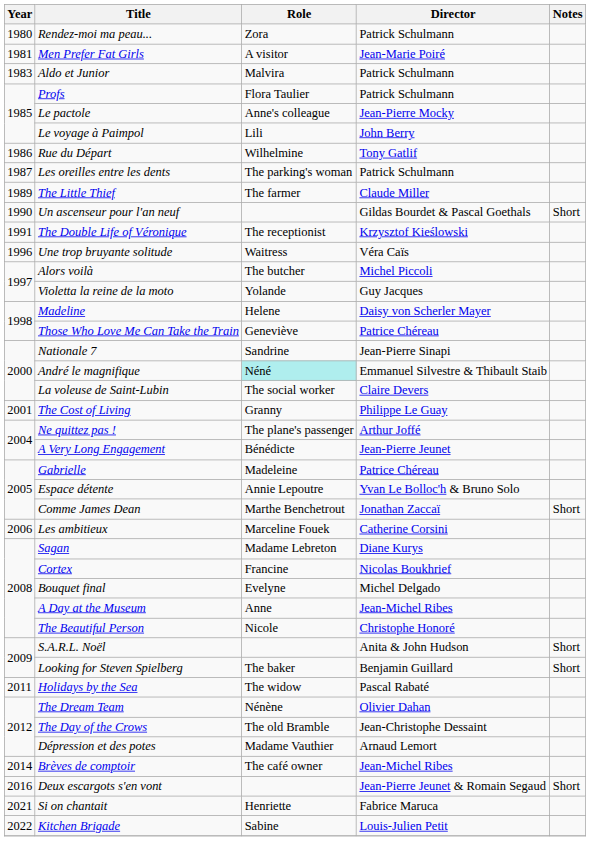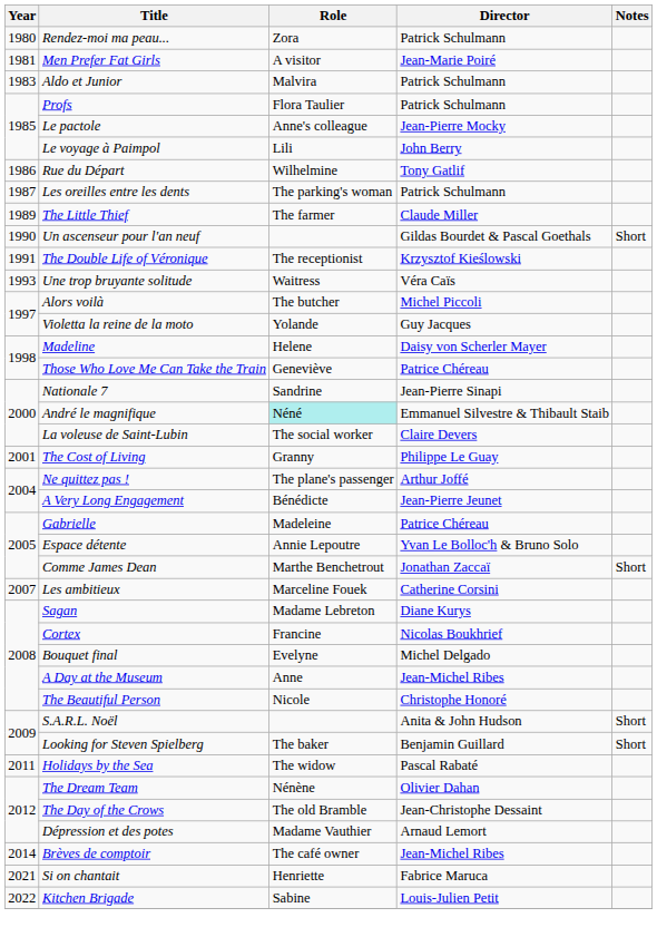 <table class="wikitable">
 <tr>
 <th>Year</th>
 <th>Title</th>
 <th>Role</th>
 <th>Director</th>
 <th>Notes</th>
 </tr>
 <tr>
 <td>1980</td>
 <td><em>Rendez-moi ma peau...</em></td>
 <td>Zora</td>
 <td>Patrick Schulmann</td>
 <td></td>
 </tr>
 <tr>
 <td>1981</td>
 <td><em><a href='#'>Men Prefer Fat Girls</a></em></td>
 <td>A visitor</td>
 <td><a href='#'>Jean-Marie Poiré</a></td>
 <td></td>
 </tr>
 <tr>
 <td>1983</td>
 <td><em>Aldo et Junior</em></td>
 <td>Malvira</td>
 <td>Patrick Schulmann</td>
 <td></td>
 </tr>
 <tr>
 <td rowspan=3>1985</td>
 <td><em><a href='#'>Profs</a></em></td>
 <td>Flora Taulier</td>
 <td>Patrick Schulmann</td>
 <td></td>
 </tr>
 <tr>
 <td><em>Le pactole</em></td>
 <td>Anne's colleague</td>
 <td><a href='#'>Jean-Pierre Mocky</a></td>
 <td></td>
 </tr>
 <tr>
 <td><em>Le voyage à Paimpol</em></td>
 <td>Lili</td>
 <td><a href='#'>John Berry</a></td>
 <td></td>
 </tr>
 <tr>
 <td>1986</td>
 <td><em>Rue du Départ</em></td>
 <td>Wilhelmine</td>
 <td><a href='#'>Tony Gatlif</a></td>
 <td></td>
 </tr>
 <tr>
 <td>1987</td>
 <td><em>Les oreilles entre les dents</em></td>
 <td>The parking's woman</td>
 <td>Patrick Schulmann</td>
 <td></td>
 </tr>
 <tr>
 <td>1989</td>
 <td><em><a href='#'>The Little Thief</a></em></td>
 <td>The farmer</td>
 <td><a href='#'>Claude Miller</a></td>
 <td></td>
 </tr>
 <tr>
 <td>1990</td>
 <td><em>Un ascenseur pour l'an neuf</em></td>
 <td></td>
 <td>Gildas Bourdet & Pascal Goethals</td>
 <td>Short</td>
 </tr>
 <tr>
 <td>1991</td>
 <td><em><a href='#'>The Double Life of Véronique</a></em></td>
 <td>The receptionist</td>
 <td><a href='#'>Krzysztof Kieślowski</a></td>
 <td></td>
 </tr>
 <tr>
-<td>1996</td>
+<td>1993</td>
 <td><em>Une trop bruyante solitude</em></td>
 <td>Waitress</td>
 <td>Véra Caïs</td>
 <td></td>
 </tr>
 <tr>
 <td rowspan=2>1997</td>
 <td><em>Alors voilà</em></td>
 <td>The butcher</td>
 <td><a href='#'>Michel Piccoli</a></td>
 <td></td>
 </tr>
 <tr>
 <td><em>Violetta la reine de la moto</em></td>
 <td>Yolande</td>
 <td>Guy Jacques</td>
 <td></td>
 </tr>
 <tr>
 <td rowspan=2>1998</td>
 <td><em><a href='#'>Madeline</a></em></td>
 <td>Helene</td>
 <td><a href='#'>Daisy von Scherler Mayer</a></td>
 <td></td>
 </tr>
 <tr>
 <td><em><a href='#'>Those Who Love Me Can Take the Train</a></em></td>
 <td>Geneviève</td>
 <td><a href='#'>Patrice Chéreau</a></td>
 <td></td>
 </tr>
 <tr>
 <td rowspan=3>2000</td>
 <td><em>Nationale 7</em></td>
 <td>Sandrine</td>
 <td>Jean-Pierre Sinapi</td>
 <td></td>
 </tr>
 <tr>
 <td><em>André le magnifique</em></td>
 <td style="background: paleturquoise;">Néné</td>
 <td>Emmanuel Silvestre & Thibault Staib</td>
 <td></td>
 </tr>
 <tr>
 <td><em>La voleuse de Saint-Lubin</em></td>
 <td>The social worker</td>
 <td><a href='#'>Claire Devers</a></td>
 <td></td>
 </tr>
 <tr>
 <td>2001</td>
 <td><em><a href='#'>The Cost of Living</a></em></td>
 <td>Granny</td>
 <td><a href='#'>Philippe Le Guay</a></td>
 <td></td>
 </tr>
 <tr>
 <td rowspan=2>2004</td>
 <td><em><a href='#'>Ne quittez pas !</a></em></td>
 <td>The plane's passenger</td>
 <td><a href='#'>Arthur Joffé</a></td>
 <td></td>
 </tr>
 <tr>
 <td><em><a href='#'>A Very Long Engagement</a></em></td>
 <td>Bénédicte</td>
 <td><a href='#'>Jean-Pierre Jeunet</a></td>
 <td></td>
 </tr>
 <tr>
 <td rowspan=3>2005</td>
 <td><em><a href='#'>Gabrielle</a></em></td>
 <td>Madeleine</td>
 <td><a href='#'>Patrice Chéreau</a></td>
 <td></td>
 </tr>
 <tr>
 <td><em>Espace détente</em></td>
 <td>Annie Lepoutre</td>
 <td><a href='#'>Yvan Le Bolloc'h</a> & Bruno Solo</td>
 <td></td>
 </tr>
 <tr>
 <td><em>Comme James Dean</em></td>
 <td>Marthe Benchetrout</td>
 <td><a href='#'>Jonathan Zaccaï</a></td>
 <td>Short</td>
 </tr>
 <tr>
-<td>2006</td>
+<td>2007</td>
 <td><em>Les ambitieux</em></td>
 <td>Marceline Fouek</td>
 <td><a href='#'>Catherine Corsini</a></td>
 <td></td>
 </tr>
 <tr>
 <td rowspan=5>2008</td>
 <td><em><a href='#'>Sagan</a></em></td>
 <td>Madame Lebreton</td>
 <td><a href='#'>Diane Kurys</a></td>
 <td></td>
 </tr>
 <tr>
 <td><em><a href='#'>Cortex</a></em></td>
 <td>Francine</td>
 <td><a href='#'>Nicolas Boukhrief</a></td>
 <td></td>
 </tr>
 <tr>
 <td><em>Bouquet final</em></td>
 <td>Evelyne</td>
 <td>Michel Delgado</td>
 <td></td>
 </tr>
 <tr>
 <td><em><a href='#'>A Day at the Museum</a></em></td>
 <td>Anne</td>
 <td><a href='#'>Jean-Michel Ribes</a></td>
 <td></td>
 </tr>
 <tr>
 <td><em><a href='#'>The Beautiful Person</a></em></td>
 <td>Nicole</td>
 <td><a href='#'>Christophe Honoré</a></td>
 <td></td>
 </tr>
 <tr>
 <td rowspan=2>2009</td>
 <td><em>S.A.R.L. Noël</em></td>
 <td></td>
 <td>Anita & John Hudson</td>
 <td>Short</td>
 </tr>
 <tr>
 <td><em>Looking for Steven Spielberg</em></td>
 <td>The baker</td>
 <td>Benjamin Guillard</td>
 <td>Short</td>
 </tr>
 <tr>
 <td>2011</td>
 <td><em><a href='#'>Holidays by the Sea</a></em></td>
 <td>The widow</td>
 <td>Pascal Rabaté</td>
 <td></td>
 </tr>
 <tr>
 <td rowspan=3>2012</td>
 <td><em><a href='#'>The Dream Team</a></em></td>
 <td>Nénène</td>
 <td><a href='#'>Olivier Dahan</a></td>
 <td></td>
 </tr>
 <tr>
 <td><em><a href='#'>The Day of the Crows</a></em></td>
 <td>The old Bramble</td>
 <td>Jean-Christophe Dessaint</td>
 <td></td>
 </tr>
 <tr>
 <td><em>Dépression et des potes</em></td>
 <td>Madame Vauthier</td>
 <td>Arnaud Lemort</td>
 <td></td>
 </tr>
 <tr>
 <td>2014</td>
 <td><em><a href='#'>Brèves de comptoir</a></em></td>
 <td>The café owner</td>
 <td><a href='#'>Jean-Michel Ribes</a></td>
 <td></td>
 </tr>
 <tr>
-<td>2016</td>
-<td><em>Deux escargots s'en vont</em></td>
-<td></td>
-<td><a href='#'>Jean-Pierre Jeunet</a> & Romain Segaud</td>
-<td>Short</td>
-</tr>
-<tr>
 <td>2021</td>
 <td><em>Si on chantait</em></td>
 <td>Henriette</td>
 <td>Fabrice Maruca</td>
 <td></td>
 </tr>
 <tr>
 <td>2022</td>
 <td><em><a href='#'>Kitchen Brigade</a></em></td>
 <td>Sabine</td>
 <td><a href='#'>Louis-Julien Petit</a></td>
 <td></td>
 </tr>
 <tr>
 </tr>
 </table>
